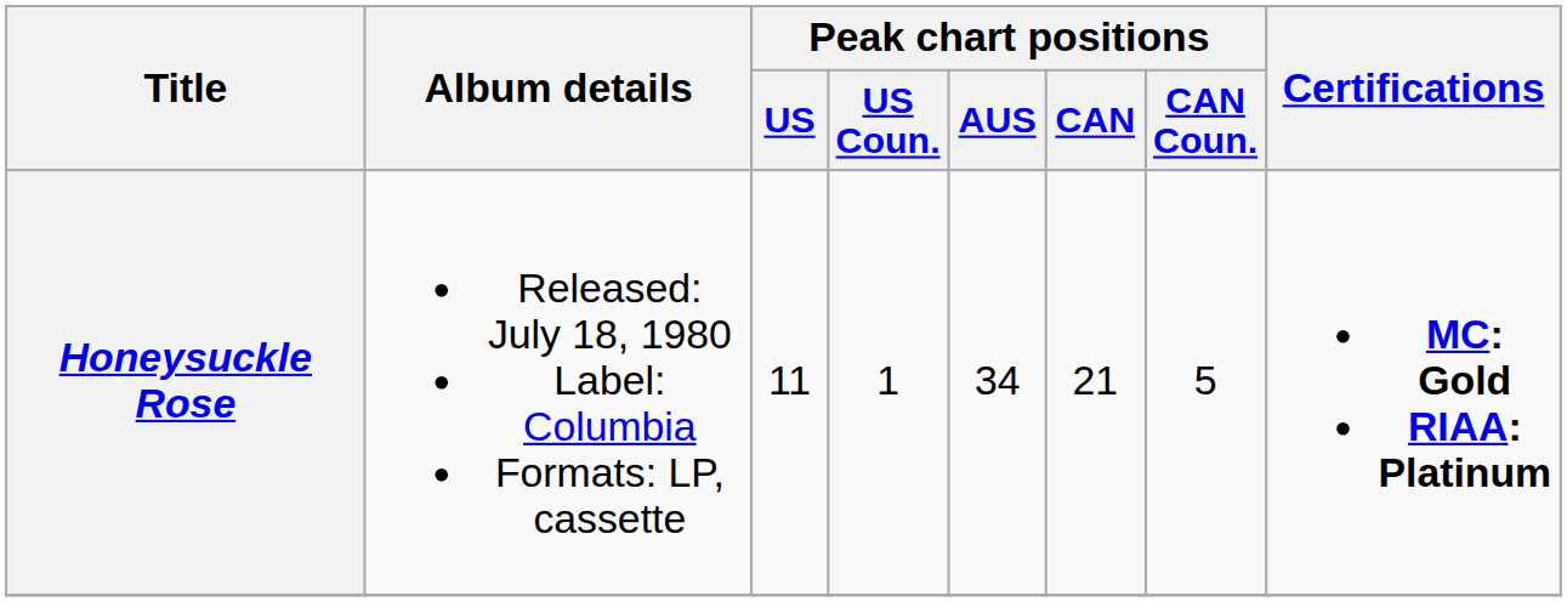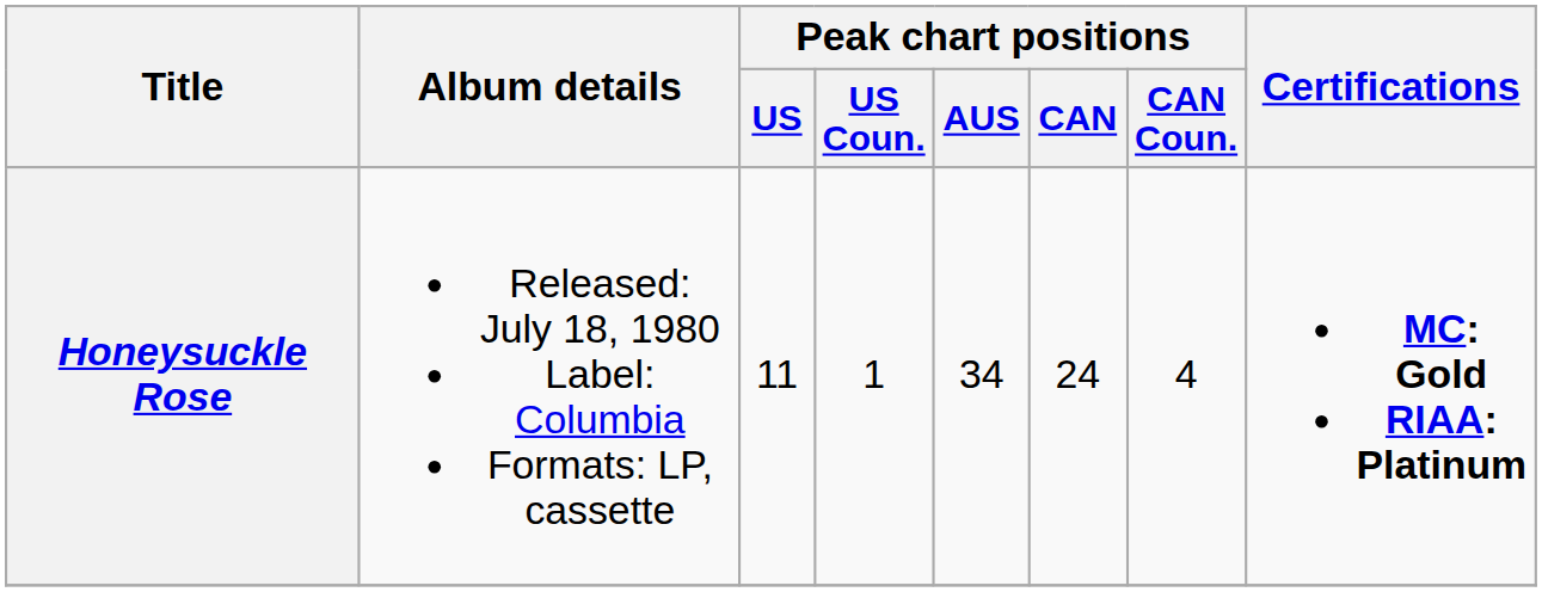 <table class="wikitable plainrowheaders" style="text-align:center;" border="1">
 <tr>
 <th scope="col" rowspan="2" style="width:18em;">Title</th>
 <th scope="col" rowspan="2" style="width:18em;">Album details</th>
 <th scope="col" colspan="5">Peak chart positions</th>
 <th scope="col" rowspan="2"><a href='#'>Certifications</a></th>
 </tr>
 <tr>
 <th scope="col" style="width:2.4em;font-size:90%;"><a href='#'>US</a><br></th>
 <th scope="col" style="width:2.7em;font-size:90%;"><a href='#'>US<br>Coun.</a><br></th>
 <th scope="col" style="width:2.4em;font-size:90%;"><a href='#'>AUS</a><br></th>
 <th scope="col" style="width:2.4em;font-size:90%;"><a href='#'>CAN</a><br></th>
 <th scope="col" style="width:2.7em;font-size:90%;"><a href='#'>CAN<br>Coun.</a><br></th>
 </tr>
 <tr>
 <th scope="row"><em><a href='#'>Honeysuckle Rose</a></em><br></th>
 <td><br><ul><li>Released: July 18, 1980</li><li>Label: <a href='#'>Columbia</a></li><li>Formats: LP, cassette</li></ul></td>
 <td>11</td>
 <td>1</td>
 <td>34</td>
-<td>21</td>
-<td>5</td>
+<td>24</td>
+<td>4</td>
 <td><strong><br><ul><li><a href='#'>MC</a>: Gold</li><li><a href='#'>RIAA</a>: Platinum</li></ul></strong></td>
 </tr>
 <tr>
 </tr>
 </table>
